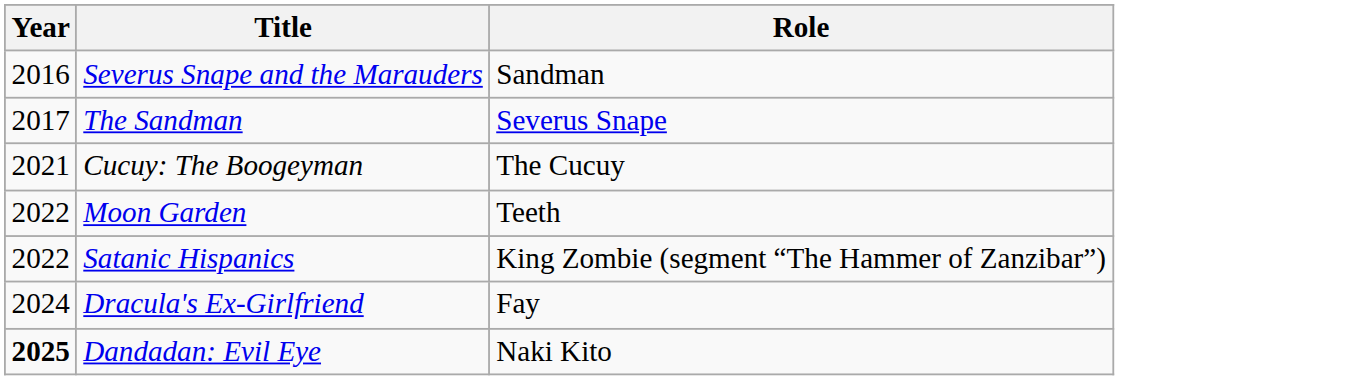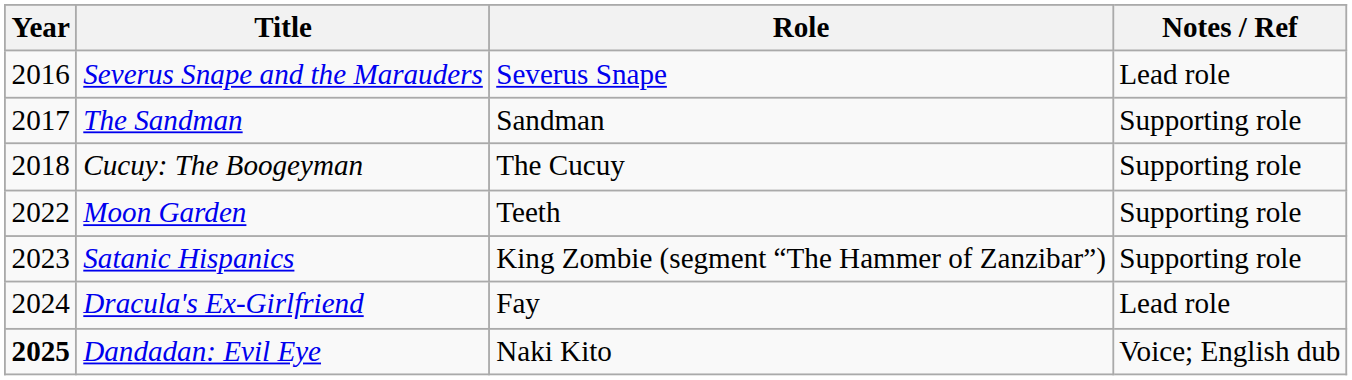 <table class="wikitable sortable">
 <tr>
 <th>Year</th>
 <th>Title</th>
 <th>Role</th>
+<th>Notes / Ref</th>
 </tr>
 <tr>
 <td>2016</td>
 <td><em><a href='#'>Severus Snape and the Marauders</a></em></td>
-<td>Sandman</td>
+<td><a href='#'>Severus Snape</a></td>
+<td>Lead role</td>
 </tr>
 <tr>
 <td>2017</td>
 <td><a href='#'><em>The Sandman</em></a></td>
-<td><a href='#'>Severus Snape</a></td>
+<td>Sandman</td>
+<td>Supporting role</td>
 </tr>
 <tr>
-<td>2021</td>
+<td>2018</td>
 <td><em>Cucuy: The Boogeyman</em></td>
 <td>The Cucuy</td>
+<td>Supporting role</td>
 </tr>
 <tr>
 <td>2022</td>
 <td><em><a href='#'>Moon Garden</a></em></td>
 <td>Teeth</td>
+<td>Supporting role</td>
 </tr>
 <tr>
-<td>2022</td>
+<td>2023</td>
 <td><em><a href='#'>Satanic Hispanics</a></em></td>
 <td>King Zombie (segment “The Hammer of Zanzibar”)</td>
+<td>Supporting role </td>
 </tr>
 <tr>
 <td>2024</td>
 <td><em><a href='#'>Dracula's Ex-Girlfriend</a></em></td>
 <td>Fay</td>
+<td>Lead role</td>
 </tr>
 <tr>
 <td><strong>2025</strong></td>
 <td><em><a href='#'>Dandadan: Evil Eye</a></em></td>
 <td>Naki Kito</td>
+<td>Voice; English dub </td>
 </tr>
 </table>
